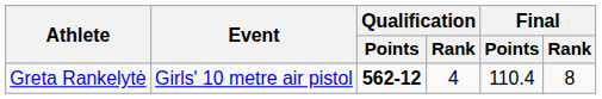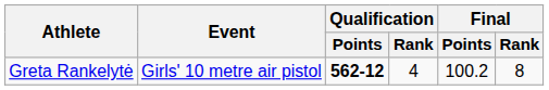 <table class="wikitable" style="font-size:90%;">
 <tr>
 <th rowspan=2>Athlete</th>
 <th rowspan=2>Event</th>
 <th colspan=2>Qualification</th>
 <th colspan=2>Final</th>
 </tr>
 <tr style="font-size:95%">
 <th>Points</th>
 <th>Rank</th>
 <th>Points</th>
 <th>Rank</th>
 </tr>
 <tr align=center>
 <td align=left><a href='#'>Greta Rankelytė</a></td>
 <td align=left><a href='#'>Girls' 10 metre air pistol</a></td>
 <td><strong>562-12</strong></td>
 <td>4</td>
-<td>110.4</td>
+<td>100.2</td>
 <td>8</td>
 </tr>
 </table>
